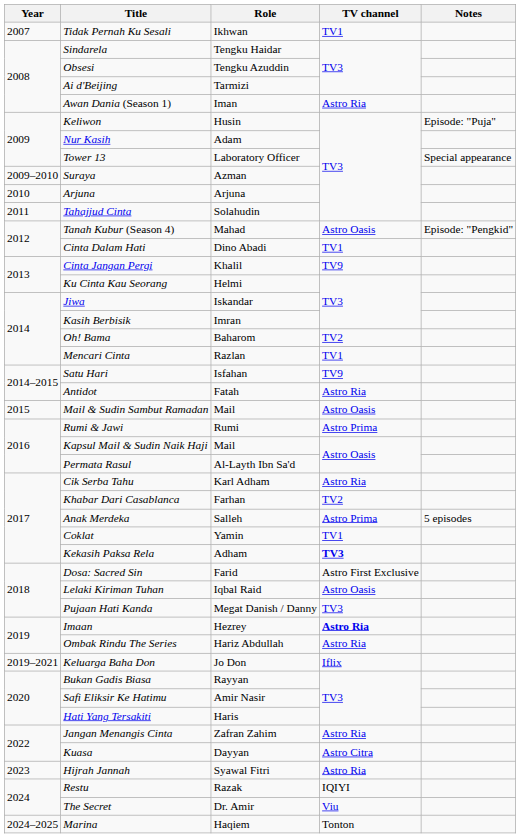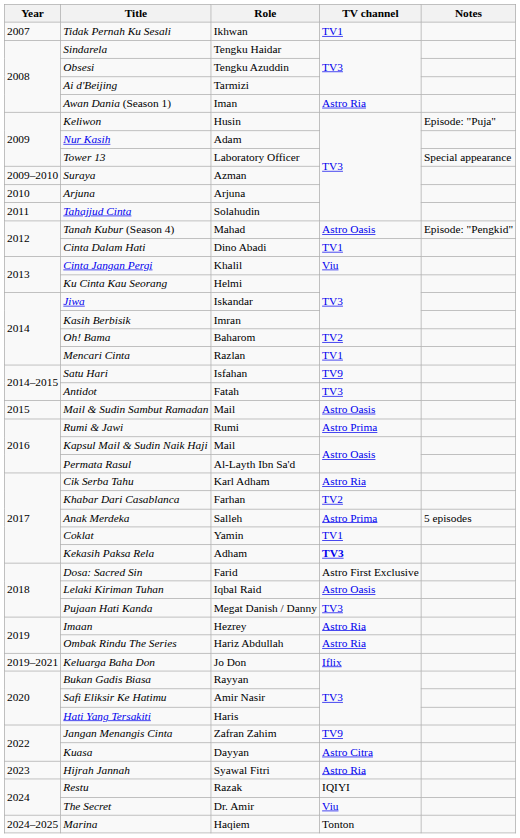 <table class="wikitable">
 <tr>
 <th>Year</th>
 <th>Title</th>
 <th>Role</th>
 <th>TV channel</th>
 <th>Notes</th>
 </tr>
 <tr>
 <td>2007</td>
 <td><em>Tidak Pernah Ku Sesali</em></td>
 <td>Ikhwan</td>
 <td><a href='#'>TV1</a></td>
 <td></td>
 </tr>
 <tr>
 <td rowspan="4">2008</td>
 <td><em>Sindarela</em></td>
 <td>Tengku Haidar</td>
 <td rowspan="3"><a href='#'>TV3</a></td>
 <td></td>
 </tr>
 <tr>
 <td><em>Obsesi</em></td>
 <td>Tengku Azuddin</td>
 <td></td>
 </tr>
 <tr>
 <td><em>Ai d'Beijing</em></td>
 <td>Tarmizi</td>
 <td></td>
 </tr>
 <tr>
 <td><em>Awan Dania</em> (Season 1)</td>
 <td>Iman</td>
 <td><a href='#'>Astro Ria</a></td>
 <td></td>
 </tr>
 <tr>
 <td rowspan="3">2009</td>
 <td><em>Keliwon</em></td>
 <td>Husin</td>
 <td rowspan="6"><a href='#'>TV3</a></td>
 <td>Episode: "Puja"</td>
 </tr>
 <tr>
 <td><em><a href='#'>Nur Kasih</a></em></td>
 <td>Adam</td>
 <td></td>
 </tr>
 <tr>
 <td><em>Tower 13</em></td>
 <td>Laboratory Officer</td>
 <td>Special appearance</td>
 </tr>
 <tr>
 <td>2009–2010</td>
 <td><em>Suraya</em></td>
 <td>Azman</td>
 <td></td>
 </tr>
 <tr>
 <td>2010</td>
 <td><em>Arjuna</em></td>
 <td>Arjuna</td>
 <td></td>
 </tr>
 <tr>
 <td>2011</td>
 <td><em><a href='#'>Tahajjud Cinta</a></em></td>
 <td>Solahudin</td>
 <td></td>
 </tr>
 <tr>
 <td rowspan="2">2012</td>
 <td><em>Tanah Kubur</em> (Season 4)</td>
 <td>Mahad</td>
 <td><a href='#'>Astro Oasis</a></td>
 <td>Episode: "Pengkid"</td>
 </tr>
 <tr>
 <td><em>Cinta Dalam Hati</em></td>
 <td>Dino Abadi</td>
 <td><a href='#'>TV1</a></td>
 <td></td>
 </tr>
 <tr>
 <td rowspan="2">2013</td>
 <td><em><a href='#'>Cinta Jangan Pergi</a></em></td>
 <td>Khalil</td>
-<td><a href='#'>TV9</a></td>
+<td><a href='#'>Viu</a></td>
 <td></td>
 </tr>
 <tr>
 <td><em>Ku Cinta Kau Seorang</em></td>
 <td>Helmi</td>
 <td rowspan="3"><a href='#'>TV3</a></td>
 <td></td>
 </tr>
 <tr>
 <td rowspan="4">2014</td>
 <td><em><a href='#'>Jiwa</a></em></td>
 <td>Iskandar</td>
 <td></td>
 </tr>
 <tr>
 <td><em>Kasih Berbisik</em></td>
 <td>Imran</td>
 <td></td>
 </tr>
 <tr>
 <td><em>Oh! Bama</em></td>
 <td>Baharom</td>
 <td><a href='#'>TV2</a></td>
 <td></td>
 </tr>
 <tr>
 <td><em>Mencari Cinta</em></td>
 <td>Razlan</td>
 <td><a href='#'>TV1</a></td>
 <td></td>
 </tr>
 <tr>
 <td rowspan="2">2014–2015</td>
 <td><em>Satu Hari</em></td>
 <td>Isfahan</td>
 <td><a href='#'>TV9</a></td>
 <td></td>
 </tr>
 <tr>
 <td><em>Antidot</em></td>
 <td>Fatah</td>
-<td><a href='#'>Astro Ria</a></td>
+<td><a href='#'>TV3</a></td>
 <td></td>
 </tr>
 <tr>
 <td>2015</td>
 <td><em>Mail & Sudin Sambut Ramadan</em></td>
 <td>Mail</td>
 <td><a href='#'>Astro Oasis</a></td>
 <td></td>
 </tr>
 <tr>
 <td rowspan="3">2016</td>
 <td><em>Rumi & Jawi</em></td>
 <td>Rumi</td>
 <td><a href='#'>Astro Prima</a></td>
 <td></td>
 </tr>
 <tr>
 <td><em>Kapsul Mail & Sudin Naik Haji</em></td>
 <td>Mail</td>
 <td rowspan="2"><a href='#'>Astro Oasis</a></td>
 <td></td>
 </tr>
 <tr>
 <td><em>Permata Rasul</em></td>
 <td>Al-Layth Ibn Sa'd</td>
 <td></td>
 </tr>
 <tr>
 <td rowspan="5">2017</td>
 <td><em>Cik Serba Tahu</em></td>
 <td>Karl Adham</td>
 <td><a href='#'>Astro Ria</a></td>
 <td></td>
 </tr>
 <tr>
 <td><em>Khabar Dari Casablanca</em></td>
 <td>Farhan</td>
 <td><a href='#'>TV2</a></td>
 <td></td>
 </tr>
 <tr>
 <td><em>Anak Merdeka</em></td>
 <td>Salleh</td>
 <td><a href='#'>Astro Prima</a></td>
 <td>5 episodes</td>
 </tr>
 <tr>
 <td><em>Coklat</em></td>
 <td>Yamin</td>
 <td><a href='#'>TV1</a></td>
 <td></td>
 </tr>
 <tr>
 <td><em>Kekasih Paksa Rela</em></td>
 <td>Adham</td>
 <td><strong><a href='#'>TV3</a></strong></td>
 <td></td>
 </tr>
 <tr>
 <td rowspan="3">2018</td>
 <td><em>Dosa: Sacred Sin</em></td>
 <td>Farid</td>
 <td>Astro First Exclusive</td>
 <td></td>
 </tr>
 <tr>
 <td><em>Lelaki Kiriman Tuhan</em></td>
 <td>Iqbal Raid</td>
 <td><a href='#'>Astro Oasis</a></td>
 <td></td>
 </tr>
 <tr>
 <td><em>Pujaan Hati Kanda</em></td>
 <td>Megat Danish / Danny</td>
 <td><a href='#'>TV3</a></td>
 <td></td>
 </tr>
 <tr>
 <td rowspan="2">2019</td>
 <td><em>Imaan</em></td>
 <td>Hezrey</td>
-<td><strong><a href='#'>Astro Ria</a></strong></td>
+<td><a href='#'>Astro Ria</a></td>
 <td></td>
 </tr>
 <tr>
 <td><em>Ombak Rindu The Series</em></td>
 <td>Hariz Abdullah</td>
 <td><a href='#'>Astro Ria</a></td>
 <td></td>
 </tr>
 <tr>
 <td>2019–2021</td>
 <td><em>Keluarga Baha Don</em></td>
 <td>Jo Don</td>
 <td><a href='#'>Iflix</a></td>
 <td></td>
 </tr>
 <tr>
 <td rowspan="3">2020</td>
 <td><em>Bukan Gadis Biasa</em></td>
 <td>Rayyan</td>
 <td rowspan="3"><a href='#'>TV3</a></td>
 <td></td>
 </tr>
 <tr>
 <td><em>Safi Eliksir Ke Hatimu</em></td>
 <td>Amir Nasir</td>
 <td></td>
 </tr>
 <tr>
 <td><em><a href='#'>Hati Yang Tersakiti</a></em></td>
 <td>Haris</td>
 <td></td>
 </tr>
 <tr>
 <td rowspan="2">2022</td>
 <td><em>Jangan Menangis Cinta</em></td>
 <td>Zafran Zahim</td>
-<td><a href='#'>Astro Ria</a></td>
+<td><a href='#'>TV9</a></td>
 <td></td>
 </tr>
 <tr>
 <td><em>Kuasa</em></td>
 <td>Dayyan</td>
 <td><a href='#'>Astro Citra</a></td>
 <td></td>
 </tr>
 <tr>
 <td>2023</td>
 <td><em>Hijrah Jannah</em></td>
 <td>Syawal Fitri</td>
 <td><a href='#'>Astro Ria</a></td>
 <td></td>
 </tr>
 <tr>
 <td rowspan="2">2024</td>
 <td><em>Restu</em></td>
 <td>Razak</td>
 <td>IQIYI</td>
 <td></td>
 </tr>
 <tr>
 <td><em>The Secret</em></td>
 <td>Dr. Amir</td>
 <td><a href='#'>Viu</a></td>
 <td></td>
 </tr>
 <tr>
 <td>2024–2025</td>
 <td><em>Marina</em></td>
 <td>Haqiem</td>
 <td>Tonton</td>
 <td></td>
 </tr>
 </table>
